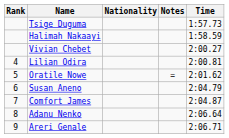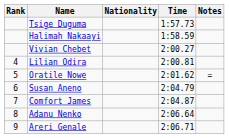 <table class="wikitable sortable" style="text-align:center">
 <tr>
 <th>Rank</th>
 <th>Name</th>
 <th>Nationality</th>
+<th>Time</th>
 <th>Notes</th>
-<th>Time</th>
 </tr>
 <tr>
 <td></td>
 <td align=left><a href='#'>Tsige Duguma</a></td>
 <td align=left></td>
+<td>1:57.73</td>
 <td></td>
-<td>1:57.73</td>
 </tr>
 <tr>
 <td></td>
 <td align=left><a href='#'>Halimah Nakaayi</a></td>
 <td align=left></td>
+<td>1:58.59</td>
 <td></td>
-<td>1:58.59</td>
 </tr>
 <tr>
 <td></td>
 <td align=left><a href='#'>Vivian Chebet</a></td>
 <td align=left></td>
+<td>2:00.27</td>
 <td></td>
-<td>2:00.27</td>
 </tr>
 <tr>
 <td>4</td>
 <td align=left><a href='#'>Lilian Odira</a></td>
 <td align=left></td>
+<td>2:00.81</td>
 <td></td>
-<td>2:00.81</td>
 </tr>
 <tr>
 <td>5</td>
 <td align=left><a href='#'>Oratile Nowe</a></td>
 <td align=left></td>
+<td>2:01.62</td>
 <td>=</td>
-<td>2:01.62</td>
 </tr>
 <tr>
 <td>6</td>
 <td align=left><a href='#'>Susan Aneno</a></td>
 <td align=left></td>
+<td>2:04.79</td>
 <td></td>
-<td>2:04.79</td>
 </tr>
 <tr>
 <td>7</td>
 <td align=left><a href='#'>Comfort James</a></td>
 <td align=left></td>
+<td>2:04.87</td>
 <td></td>
-<td>2:04.87</td>
 </tr>
 <tr>
 <td>8</td>
 <td align=left><a href='#'>Adanu Nenko</a></td>
 <td align=left></td>
+<td>2:06.64</td>
 <td></td>
-<td>2:06.64</td>
 </tr>
 <tr>
 <td>9</td>
 <td align=left><a href='#'>Areri Genale</a></td>
 <td align=left></td>
+<td>2:06.71</td>
 <td></td>
-<td>2:06.71</td>
 </tr>
 </table>
